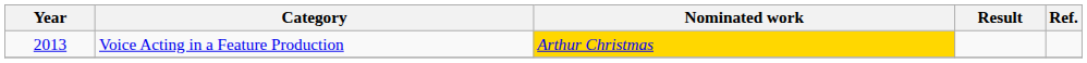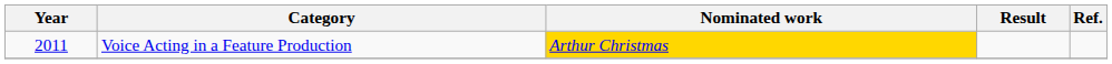 <table class=wikitable>
 <tr>
 <th scope="col" style="width:5em;">Year</th>
 <th scope="col" style="width:26em;">Category</th>
 <th scope="col" style="width:25em;">Nominated work</th>
 <th scope="col" style="width:5em;">Result</th>
 <th>Ref.</th>
 </tr>
 <tr>
-<td style="text-align:center;"><a href='#'>2013</a></td>
+<td style="text-align:center;"><a href='#'>2011</a></td>
 <td><a href='#'>Voice Acting in a Feature Production</a></td>
 <td style="background: gold;"><em><a href='#'>Arthur Christmas</a></em></td>
 <td></td>
 <td></td>
 </tr>
 <tr>
 </tr>
 </table>
